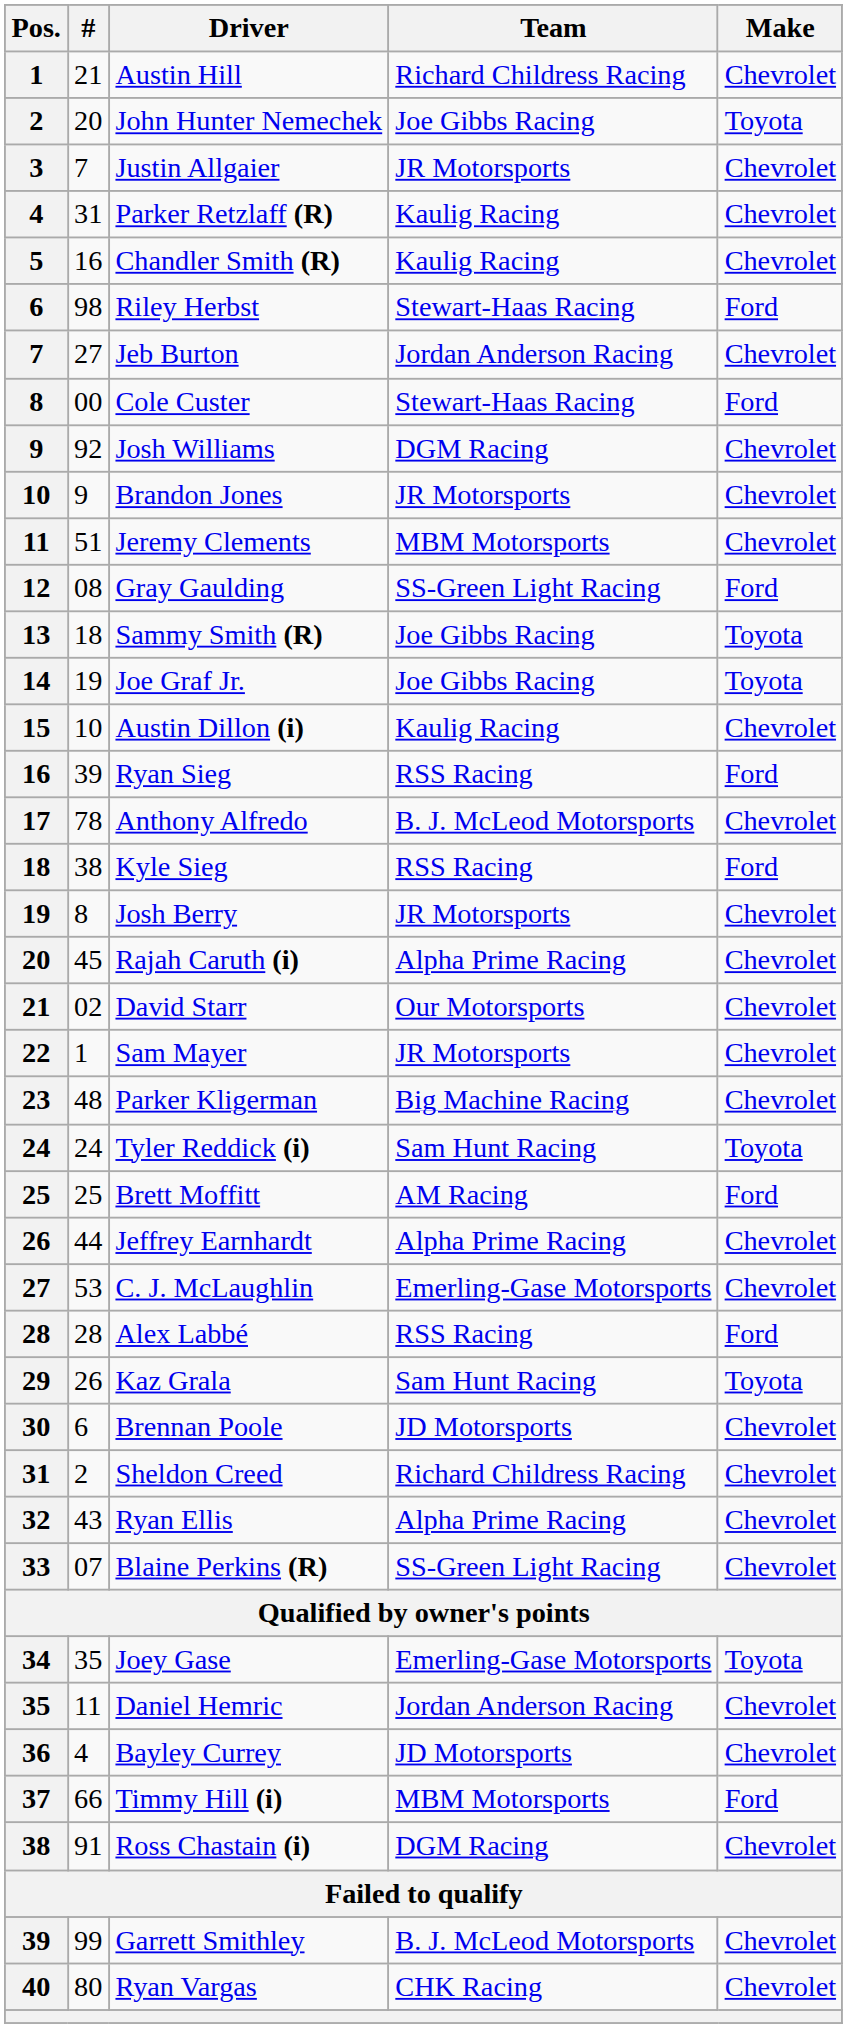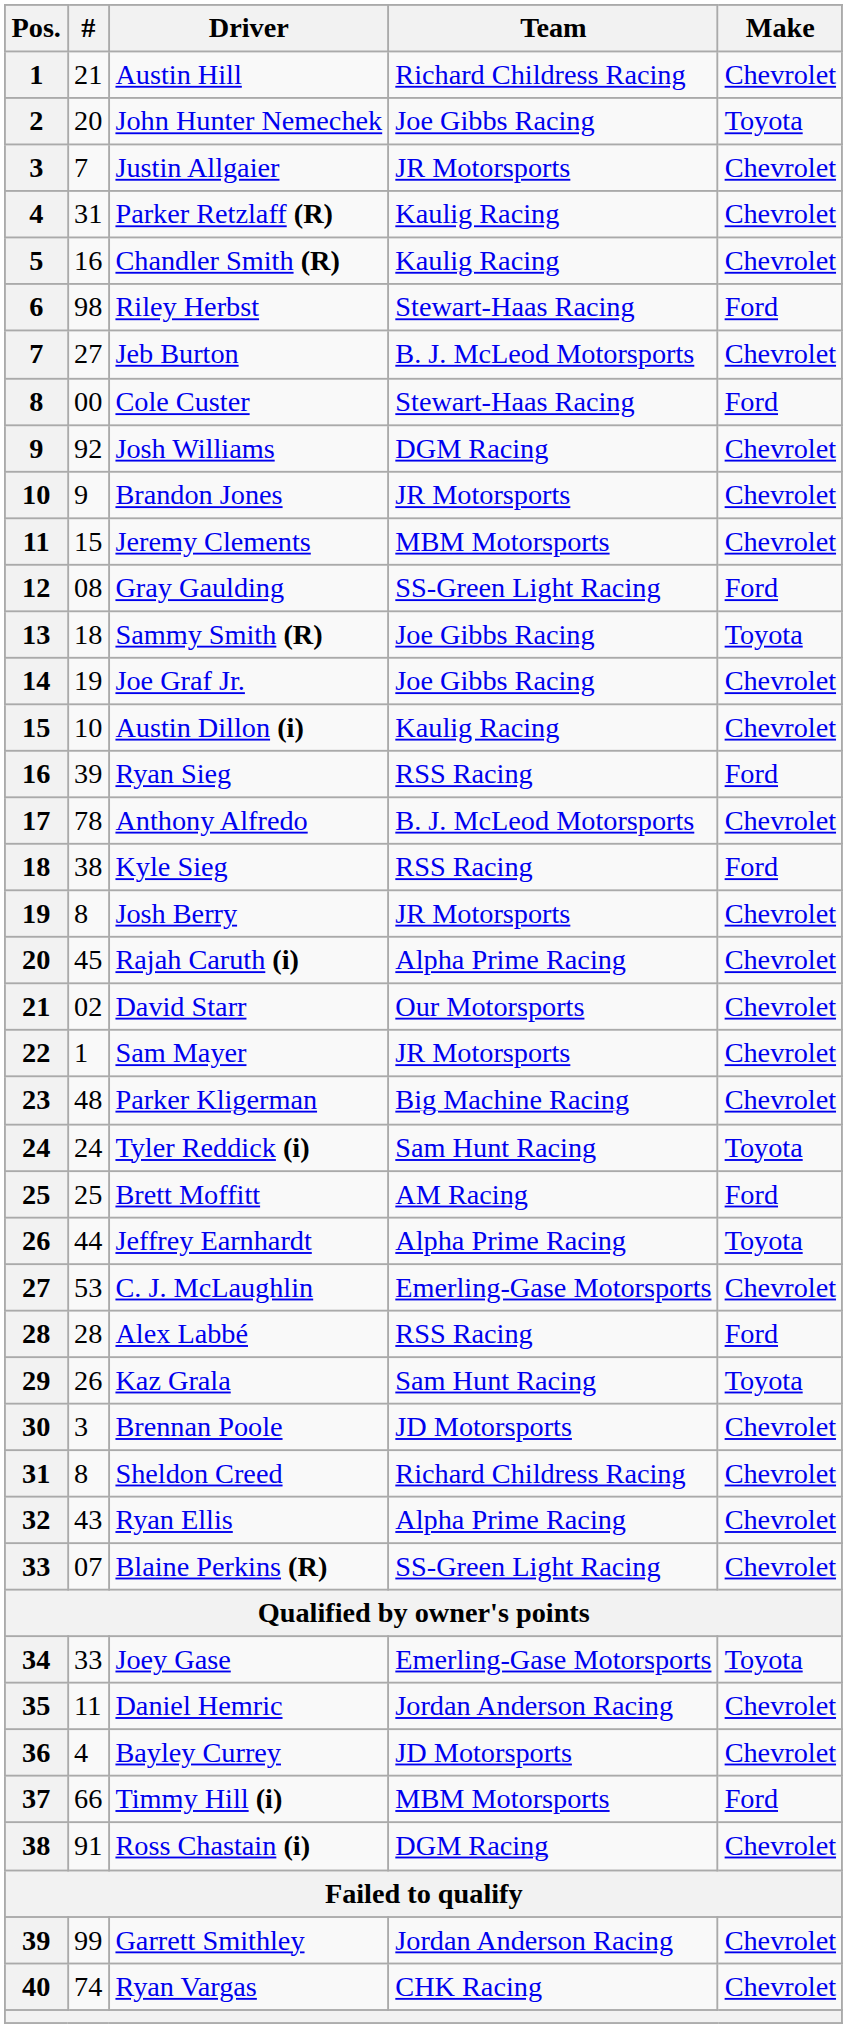 <table class="wikitable" style="font-size:95%">
 <tr>
 <th>Pos.</th>
 <th>#</th>
 <th>Driver</th>
 <th>Team</th>
 <th>Make</th>
 </tr>
 <tr>
 <th>1</th>
 <td>21</td>
 <td><a href='#'>Austin Hill</a></td>
 <td><a href='#'>Richard Childress Racing</a></td>
 <td><a href='#'>Chevrolet</a></td>
 </tr>
 <tr>
 <th>2</th>
 <td>20</td>
 <td><a href='#'>John Hunter Nemechek</a></td>
 <td><a href='#'>Joe Gibbs Racing</a></td>
 <td><a href='#'>Toyota</a></td>
 </tr>
 <tr>
 <th>3</th>
 <td>7</td>
 <td><a href='#'>Justin Allgaier</a></td>
 <td><a href='#'>JR Motorsports</a></td>
 <td><a href='#'>Chevrolet</a></td>
 </tr>
 <tr>
 <th>4</th>
 <td>31</td>
 <td><a href='#'>Parker Retzlaff</a> <strong>(R)</strong></td>
 <td><a href='#'>Kaulig Racing</a></td>
 <td><a href='#'>Chevrolet</a></td>
 </tr>
 <tr>
 <th>5</th>
 <td>16</td>
 <td><a href='#'>Chandler Smith</a> <strong>(R)</strong></td>
 <td><a href='#'>Kaulig Racing</a></td>
 <td><a href='#'>Chevrolet</a></td>
 </tr>
 <tr>
 <th>6</th>
 <td>98</td>
 <td><a href='#'>Riley Herbst</a></td>
 <td><a href='#'>Stewart-Haas Racing</a></td>
 <td><a href='#'>Ford</a></td>
 </tr>
 <tr>
 <th>7</th>
 <td>27</td>
 <td><a href='#'>Jeb Burton</a></td>
-<td><a href='#'>Jordan Anderson Racing</a></td>
+<td><a href='#'>B. J. McLeod Motorsports</a></td>
 <td><a href='#'>Chevrolet</a></td>
 </tr>
 <tr>
 <th>8</th>
 <td>00</td>
 <td><a href='#'>Cole Custer</a></td>
 <td><a href='#'>Stewart-Haas Racing</a></td>
 <td><a href='#'>Ford</a></td>
 </tr>
 <tr>
 <th>9</th>
 <td>92</td>
 <td><a href='#'>Josh Williams</a></td>
 <td><a href='#'>DGM Racing</a></td>
 <td><a href='#'>Chevrolet</a></td>
 </tr>
 <tr>
 <th>10</th>
 <td>9</td>
 <td><a href='#'>Brandon Jones</a></td>
 <td><a href='#'>JR Motorsports</a></td>
 <td><a href='#'>Chevrolet</a></td>
 </tr>
 <tr>
 <th>11</th>
-<td>51</td>
+<td>15</td>
 <td><a href='#'>Jeremy Clements</a></td>
 <td><a href='#'>MBM Motorsports</a></td>
 <td><a href='#'>Chevrolet</a></td>
 </tr>
 <tr>
 <th>12</th>
 <td>08</td>
 <td><a href='#'>Gray Gaulding</a></td>
 <td><a href='#'>SS-Green Light Racing</a></td>
 <td><a href='#'>Ford</a></td>
 </tr>
 <tr>
 <th>13</th>
 <td>18</td>
 <td><a href='#'>Sammy Smith</a> <strong>(R)</strong></td>
 <td><a href='#'>Joe Gibbs Racing</a></td>
 <td><a href='#'>Toyota</a></td>
 </tr>
 <tr>
 <th>14</th>
 <td>19</td>
 <td><a href='#'>Joe Graf Jr.</a></td>
 <td><a href='#'>Joe Gibbs Racing</a></td>
-<td><a href='#'>Toyota</a></td>
+<td><a href='#'>Chevrolet</a></td>
 </tr>
 <tr>
 <th>15</th>
 <td>10</td>
 <td><a href='#'>Austin Dillon</a> <strong>(i)</strong></td>
 <td><a href='#'>Kaulig Racing</a></td>
 <td><a href='#'>Chevrolet</a></td>
 </tr>
 <tr>
 <th>16</th>
 <td>39</td>
 <td><a href='#'>Ryan Sieg</a></td>
 <td><a href='#'>RSS Racing</a></td>
 <td><a href='#'>Ford</a></td>
 </tr>
 <tr>
 <th>17</th>
 <td>78</td>
 <td><a href='#'>Anthony Alfredo</a></td>
 <td><a href='#'>B. J. McLeod Motorsports</a></td>
 <td><a href='#'>Chevrolet</a></td>
 </tr>
 <tr>
 <th>18</th>
 <td>38</td>
 <td><a href='#'>Kyle Sieg</a></td>
 <td><a href='#'>RSS Racing</a></td>
 <td><a href='#'>Ford</a></td>
 </tr>
 <tr>
 <th>19</th>
 <td>8</td>
 <td><a href='#'>Josh Berry</a></td>
 <td><a href='#'>JR Motorsports</a></td>
 <td><a href='#'>Chevrolet</a></td>
 </tr>
 <tr>
 <th>20</th>
 <td>45</td>
 <td><a href='#'>Rajah Caruth</a> <strong>(i)</strong></td>
 <td><a href='#'>Alpha Prime Racing</a></td>
 <td><a href='#'>Chevrolet</a></td>
 </tr>
 <tr>
 <th>21</th>
 <td>02</td>
 <td><a href='#'>David Starr</a></td>
 <td><a href='#'>Our Motorsports</a></td>
 <td><a href='#'>Chevrolet</a></td>
 </tr>
 <tr>
 <th>22</th>
 <td>1</td>
 <td><a href='#'>Sam Mayer</a></td>
 <td><a href='#'>JR Motorsports</a></td>
 <td><a href='#'>Chevrolet</a></td>
 </tr>
 <tr>
 <th>23</th>
 <td>48</td>
 <td><a href='#'>Parker Kligerman</a></td>
 <td><a href='#'>Big Machine Racing</a></td>
 <td><a href='#'>Chevrolet</a></td>
 </tr>
 <tr>
 <th>24</th>
 <td>24</td>
 <td><a href='#'>Tyler Reddick</a> <strong>(i)</strong></td>
 <td><a href='#'>Sam Hunt Racing</a></td>
 <td><a href='#'>Toyota</a></td>
 </tr>
 <tr>
 <th>25</th>
 <td>25</td>
 <td><a href='#'>Brett Moffitt</a></td>
 <td><a href='#'>AM Racing</a></td>
 <td><a href='#'>Ford</a></td>
 </tr>
 <tr>
 <th>26</th>
 <td>44</td>
 <td><a href='#'>Jeffrey Earnhardt</a></td>
 <td><a href='#'>Alpha Prime Racing</a></td>
-<td><a href='#'>Chevrolet</a></td>
+<td><a href='#'>Toyota</a></td>
 </tr>
 <tr>
 <th>27</th>
 <td>53</td>
 <td><a href='#'>C. J. McLaughlin</a></td>
 <td><a href='#'>Emerling-Gase Motorsports</a></td>
 <td><a href='#'>Chevrolet</a></td>
 </tr>
 <tr>
 <th>28</th>
 <td>28</td>
 <td><a href='#'>Alex Labbé</a></td>
 <td><a href='#'>RSS Racing</a></td>
 <td><a href='#'>Ford</a></td>
 </tr>
 <tr>
 <th>29</th>
 <td>26</td>
 <td><a href='#'>Kaz Grala</a></td>
 <td><a href='#'>Sam Hunt Racing</a></td>
 <td><a href='#'>Toyota</a></td>
 </tr>
 <tr>
 <th>30</th>
-<td>6</td>
+<td>3</td>
 <td><a href='#'>Brennan Poole</a></td>
 <td><a href='#'>JD Motorsports</a></td>
 <td><a href='#'>Chevrolet</a></td>
 </tr>
 <tr>
 <th>31</th>
-<td>2</td>
+<td>8</td>
 <td><a href='#'>Sheldon Creed</a></td>
 <td><a href='#'>Richard Childress Racing</a></td>
 <td><a href='#'>Chevrolet</a></td>
 </tr>
 <tr>
 <th>32</th>
 <td>43</td>
 <td><a href='#'>Ryan Ellis</a></td>
 <td><a href='#'>Alpha Prime Racing</a></td>
 <td><a href='#'>Chevrolet</a></td>
 </tr>
 <tr>
 <th>33</th>
 <td>07</td>
 <td><a href='#'>Blaine Perkins</a> <strong>(R)</strong></td>
 <td><a href='#'>SS-Green Light Racing</a></td>
 <td><a href='#'>Chevrolet</a></td>
 </tr>
 <tr>
 <th colspan="5">Qualified by owner's points</th>
 </tr>
 <tr>
 <th>34</th>
-<td>35</td>
+<td>33</td>
 <td><a href='#'>Joey Gase</a></td>
 <td><a href='#'>Emerling-Gase Motorsports</a></td>
 <td><a href='#'>Toyota</a></td>
 </tr>
 <tr>
 <th>35</th>
 <td>11</td>
 <td><a href='#'>Daniel Hemric</a></td>
 <td><a href='#'>Jordan Anderson Racing</a></td>
 <td><a href='#'>Chevrolet</a></td>
 </tr>
 <tr>
 <th>36</th>
 <td>4</td>
 <td><a href='#'>Bayley Currey</a></td>
 <td><a href='#'>JD Motorsports</a></td>
 <td><a href='#'>Chevrolet</a></td>
 </tr>
 <tr>
 <th>37</th>
 <td>66</td>
 <td><a href='#'>Timmy Hill</a> <strong>(i)</strong></td>
 <td><a href='#'>MBM Motorsports</a></td>
 <td><a href='#'>Ford</a></td>
 </tr>
 <tr>
 <th>38</th>
 <td>91</td>
 <td><a href='#'>Ross Chastain</a> <strong>(i)</strong></td>
 <td><a href='#'>DGM Racing</a></td>
 <td><a href='#'>Chevrolet</a></td>
 </tr>
 <tr>
 <th colspan="5">Failed to qualify</th>
 </tr>
 <tr>
 <th>39</th>
 <td>99</td>
 <td><a href='#'>Garrett Smithley</a></td>
-<td><a href='#'>B. J. McLeod Motorsports</a></td>
+<td><a href='#'>Jordan Anderson Racing</a></td>
 <td><a href='#'>Chevrolet</a></td>
 </tr>
 <tr>
 <th>40</th>
-<td>80</td>
+<td>74</td>
 <td><a href='#'>Ryan Vargas</a></td>
 <td><a href='#'>CHK Racing</a></td>
 <td><a href='#'>Chevrolet</a></td>
 </tr>
 <tr>
 <th colspan="5"></th>
 </tr>
 </table>
